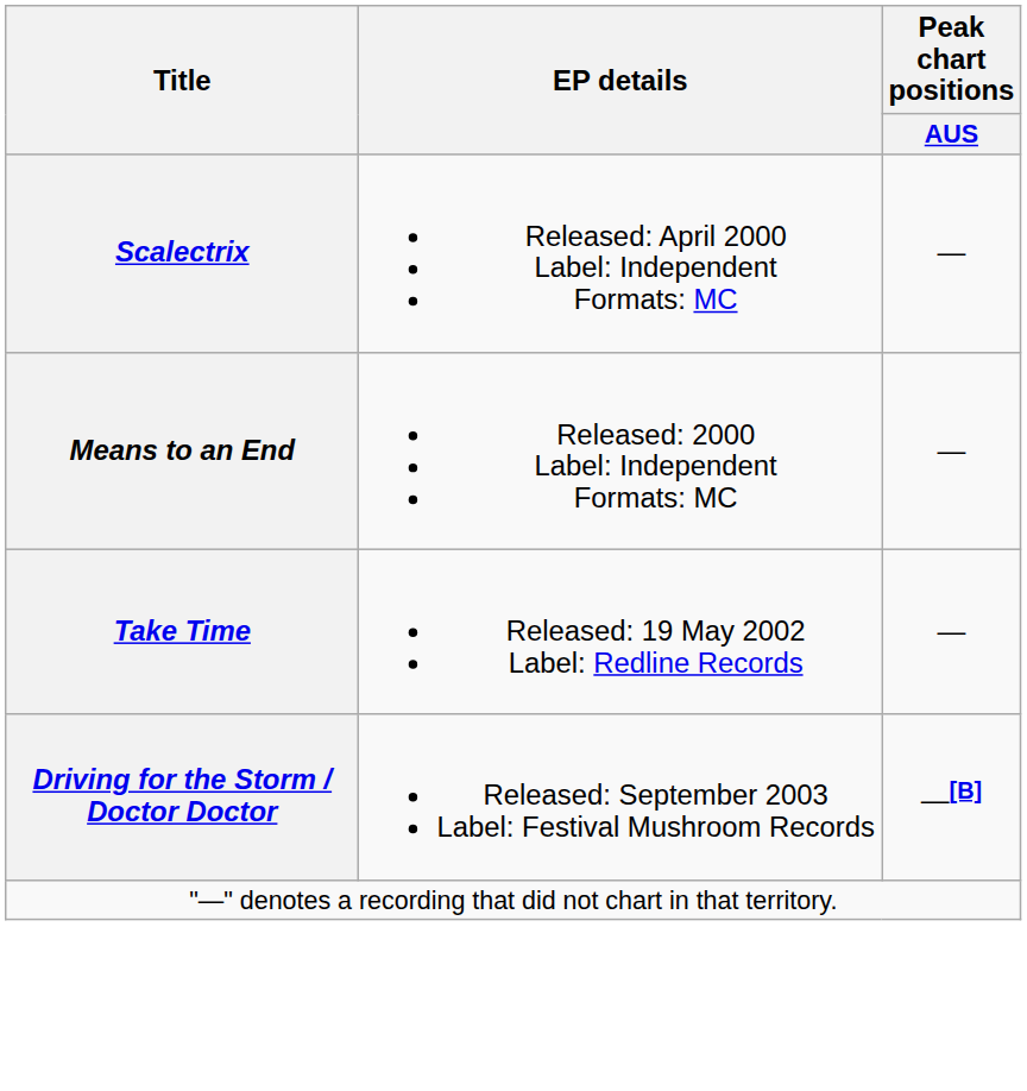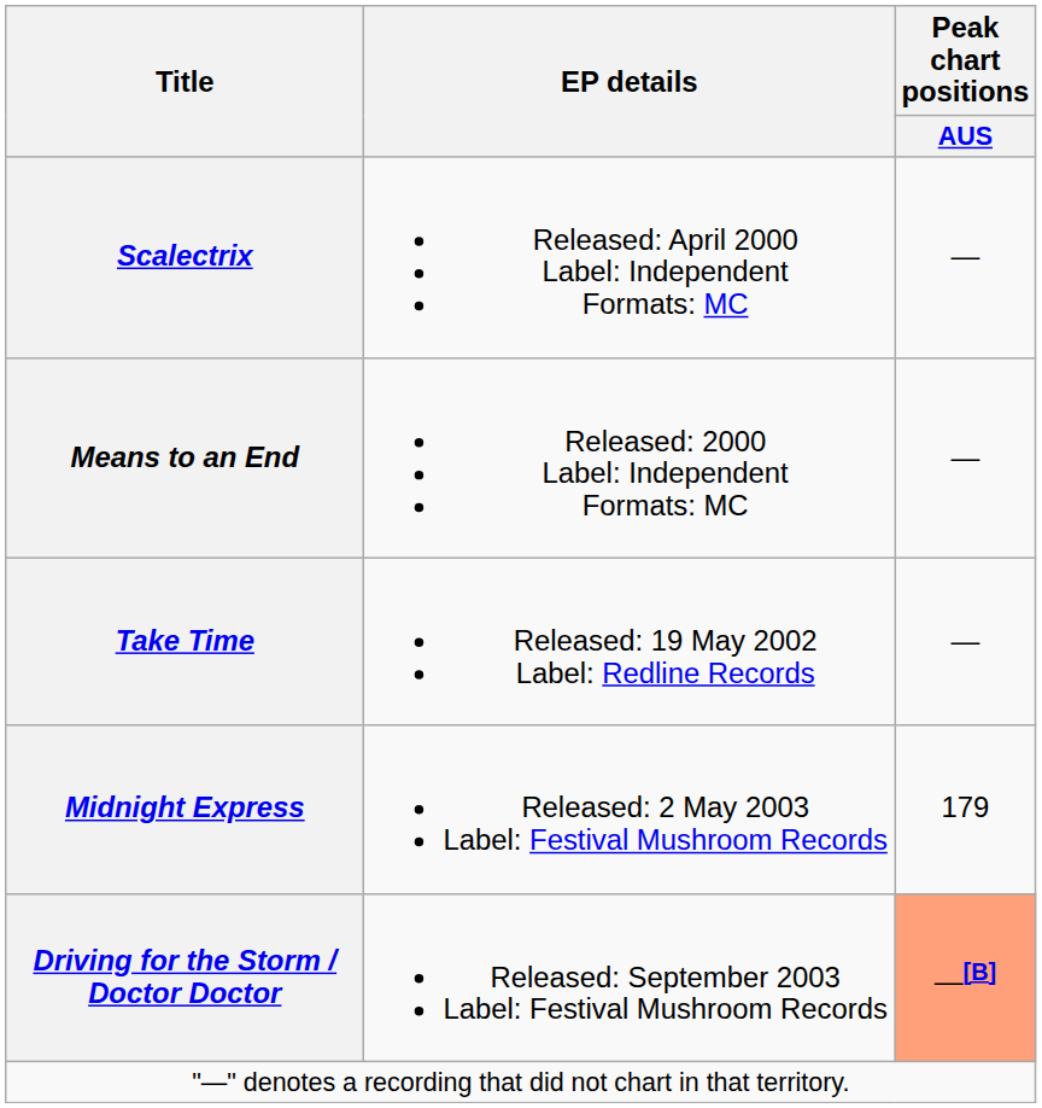 <table class="wikitable plainrowheaders" style="text-align:center;">
 <tr>
 <th scope="col" rowspan="2" style="width:12em;">Title</th>
 <th scope="col" rowspan="2" style="width:18em;">EP details</th>
 <th scope="col">Peak chart positions</th>
 </tr>
 <tr>
 <th scope="col" style="width:3em;font-size:90%;"><a href='#'>AUS</a><br></th>
 </tr>
 <tr>
 <th scope="row"><em><a href='#'>Scalectrix</a></em></th>
 <td><br><ul><li>Released: April 2000</li><li>Label: Independent</li><li>Formats: <a href='#'>MC</a></li></ul></td>
 <td>—</td>
 </tr>
 <tr>
 <th scope="row"><em>Means to an End</em></th>
 <td><br><ul><li>Released: 2000</li><li>Label: Independent</li><li>Formats: MC</li></ul></td>
 <td>—</td>
 </tr>
 <tr>
 <th scope="row"><em><a href='#'>Take Time</a></em></th>
 <td><br><ul><li>Released: 19 May 2002</li><li>Label: <a href='#'>Redline Records</a></li></ul></td>
 <td>—</td>
 </tr>
 <tr>
+<th scope="row"><em><a href='#'>Midnight Express</a></em></th>
+<td><br><ul><li>Released: 2 May 2003</li><li>Label: <a href='#'>Festival Mushroom Records</a></li></ul></td>
+<td>179</td>
+</tr>
+<tr>
 <th scope="row"><em><a href='#'>Driving for the Storm / Doctor Doctor</a></em></th>
 <td><br><ul><li>Released: September 2003</li><li>Label: Festival Mushroom Records</li></ul></td>
-<td>—<sup><span></span><a href='#'><strong>[B]</strong></a></sup></td>
+<td style="background: lightsalmon;">—<sup><span></span><a href='#'><strong>[B]</strong></a></sup></td>
 </tr>
 <tr>
 <td colspan="3" style="font-size:90%">"—" denotes a recording that did not chart in that territory.</td>
 </tr>
 </table>
